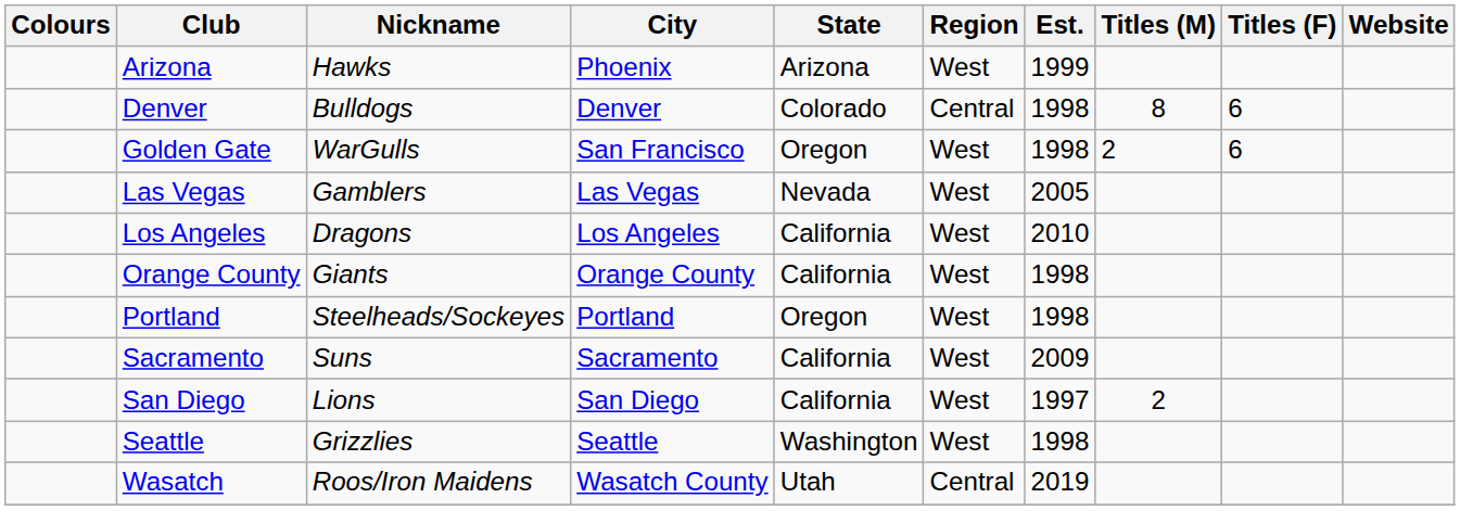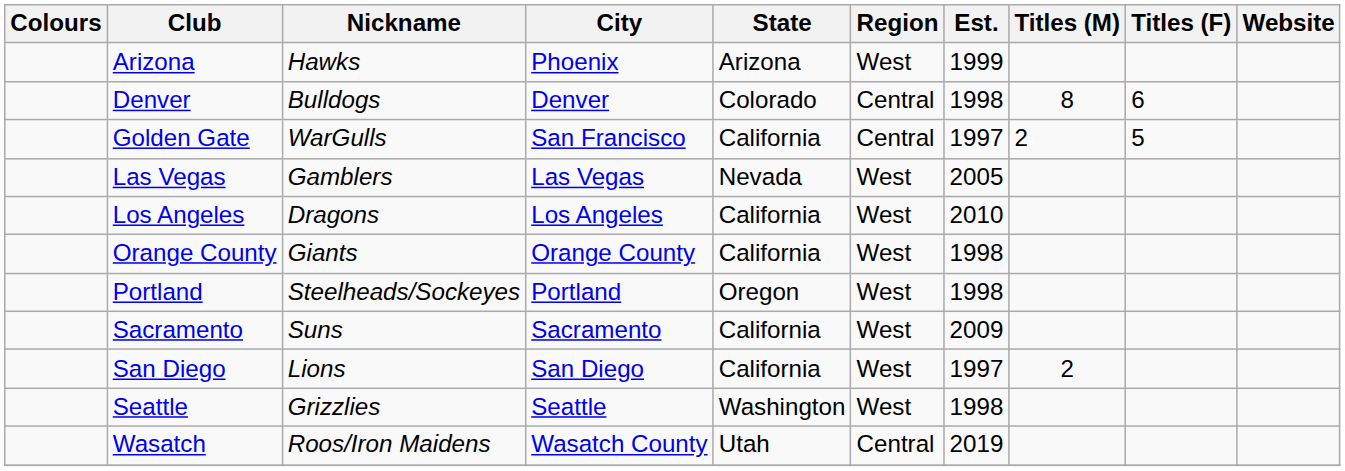 <table class="wikitable sortable">
 <tr>
 <th>Colours</th>
 <th>Club</th>
 <th>Nickname</th>
 <th>City</th>
 <th>State</th>
 <th>Region</th>
 <th>Est.</th>
 <th>Titles (M)</th>
 <th>Titles (F)</th>
 <th>Website</th>
 </tr>
 <tr>
 <td></td>
 <td><a href='#'>Arizona</a></td>
 <td><em>Hawks</em></td>
 <td><a href='#'>Phoenix</a></td>
 <td>Arizona</td>
 <td>West</td>
 <td>1999</td>
 <td></td>
 <td></td>
 <td></td>
 </tr>
 <tr>
 <td></td>
 <td><a href='#'>Denver</a></td>
 <td><em>Bulldogs</em></td>
 <td><a href='#'>Denver</a></td>
 <td>Colorado</td>
 <td>Central</td>
 <td>1998</td>
 <td style="text-align:center">8</td>
 <td>6</td>
 <td></td>
 </tr>
 <tr>
 <td></td>
 <td><a href='#'>Golden Gate</a></td>
 <td><em>WarGulls</em></td>
 <td><a href='#'>San Francisco</a></td>
-<td>Oregon</td>
-<td>West</td>
-<td>1998</td>
+<td>California</td>
+<td>Central</td>
+<td>1997</td>
 <td>2</td>
-<td>6</td>
+<td>5</td>
 <td></td>
 </tr>
 <tr>
 <td></td>
 <td><a href='#'>Las Vegas</a></td>
 <td><em>Gamblers</em></td>
 <td><a href='#'>Las Vegas</a></td>
 <td>Nevada</td>
 <td>West</td>
 <td>2005</td>
 <td></td>
 <td></td>
 <td></td>
 </tr>
 <tr>
 <td></td>
 <td><a href='#'>Los Angeles</a></td>
 <td><em>Dragons</em></td>
 <td><a href='#'>Los Angeles</a></td>
 <td>California</td>
 <td>West</td>
 <td>2010</td>
 <td></td>
 <td></td>
 <td></td>
 </tr>
 <tr>
 <td></td>
 <td><a href='#'>Orange County</a></td>
 <td><em>Giants</em></td>
 <td><a href='#'>Orange County</a></td>
 <td>California</td>
 <td>West</td>
 <td>1998</td>
 <td></td>
 <td></td>
 <td></td>
 </tr>
 <tr>
 <td></td>
 <td><a href='#'>Portland</a></td>
 <td><em>Steelheads/Sockeyes</em></td>
 <td><a href='#'>Portland</a></td>
 <td>Oregon</td>
 <td>West</td>
 <td>1998</td>
 <td></td>
 <td></td>
 <td></td>
 </tr>
 <tr>
 <td></td>
 <td><a href='#'>Sacramento</a></td>
 <td><em>Suns</em></td>
 <td><a href='#'>Sacramento</a></td>
 <td>California</td>
 <td>West</td>
 <td>2009</td>
 <td></td>
 <td></td>
 <td></td>
 </tr>
 <tr>
 <td></td>
 <td><a href='#'>San Diego</a></td>
 <td><em>Lions</em></td>
 <td><a href='#'>San Diego</a></td>
 <td>California</td>
 <td>West</td>
 <td>1997</td>
 <td style="text-align:center">2</td>
 <td></td>
 <td></td>
 </tr>
 <tr>
 <td></td>
 <td><a href='#'>Seattle</a></td>
 <td><em>Grizzlies</em></td>
 <td><a href='#'>Seattle</a></td>
 <td>Washington</td>
 <td>West</td>
 <td>1998</td>
 <td></td>
 <td></td>
 <td></td>
 </tr>
 <tr>
 <td></td>
 <td><a href='#'>Wasatch</a></td>
 <td><em>Roos/Iron Maidens</em></td>
 <td><a href='#'>Wasatch County</a></td>
 <td>Utah</td>
 <td>Central</td>
 <td>2019</td>
 <td></td>
 <td></td>
 <td></td>
 </tr>
 <tr>
 </tr>
 </table>
